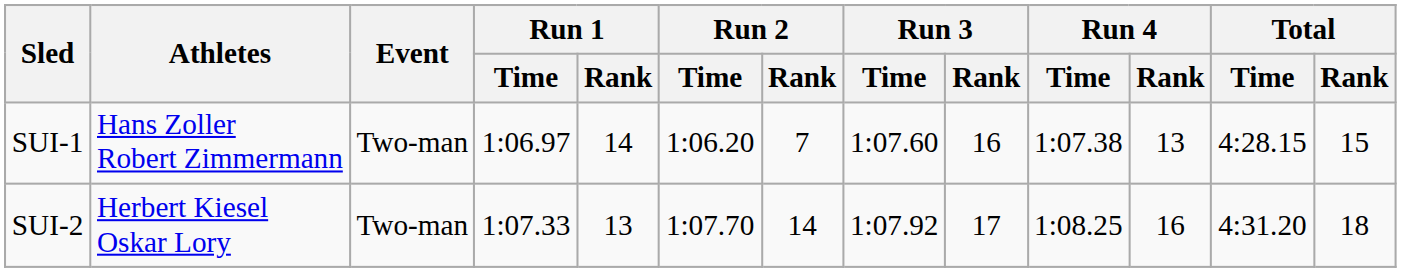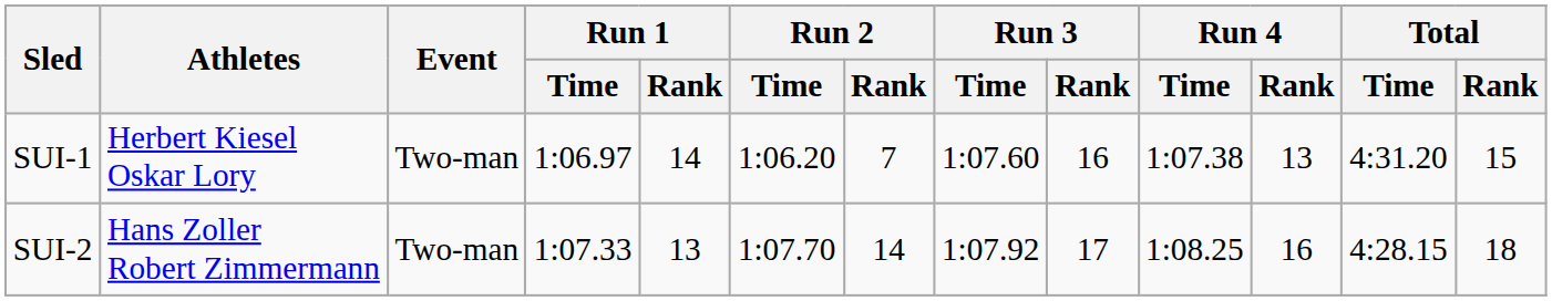 <table class="wikitable" border="1" style="font-size:90%">
 <tr>
 <th rowspan="2">Sled</th>
 <th rowspan="2">Athletes</th>
 <th rowspan="2">Event</th>
 <th colspan="2">Run 1</th>
 <th colspan="2">Run 2</th>
 <th colspan="2">Run 3</th>
 <th colspan="2">Run 4</th>
 <th colspan="2">Total</th>
 </tr>
 <tr>
 <th>Time</th>
 <th>Rank</th>
 <th>Time</th>
 <th>Rank</th>
 <th>Time</th>
 <th>Rank</th>
 <th>Time</th>
 <th>Rank</th>
 <th>Time</th>
 <th>Rank</th>
 </tr>
 <tr>
 <td align="center">SUI-1</td>
-<td><a href='#'>Hans Zoller</a><br><a href='#'>Robert Zimmermann</a></td>
+<td><a href='#'>Herbert Kiesel</a><br><a href='#'>Oskar Lory</a></td>
 <td>Two-man</td>
 <td align="center">1:06.97</td>
 <td align="center">14</td>
 <td align="center">1:06.20</td>
 <td align="center">7</td>
 <td align="center">1:07.60</td>
 <td align="center">16</td>
 <td align="center">1:07.38</td>
 <td align="center">13</td>
-<td align="center">4:28.15</td>
+<td align="center">4:31.20</td>
 <td align="center">15</td>
 </tr>
 <tr>
 <td align="center">SUI-2</td>
-<td><a href='#'>Herbert Kiesel</a><br><a href='#'>Oskar Lory</a></td>
+<td><a href='#'>Hans Zoller</a><br><a href='#'>Robert Zimmermann</a></td>
 <td>Two-man</td>
 <td align="center">1:07.33</td>
 <td align="center">13</td>
 <td align="center">1:07.70</td>
 <td align="center">14</td>
 <td align="center">1:07.92</td>
 <td align="center">17</td>
 <td align="center">1:08.25</td>
 <td align="center">16</td>
-<td align="center">4:31.20</td>
+<td align="center">4:28.15</td>
 <td align="center">18</td>
 </tr>
 </table>
